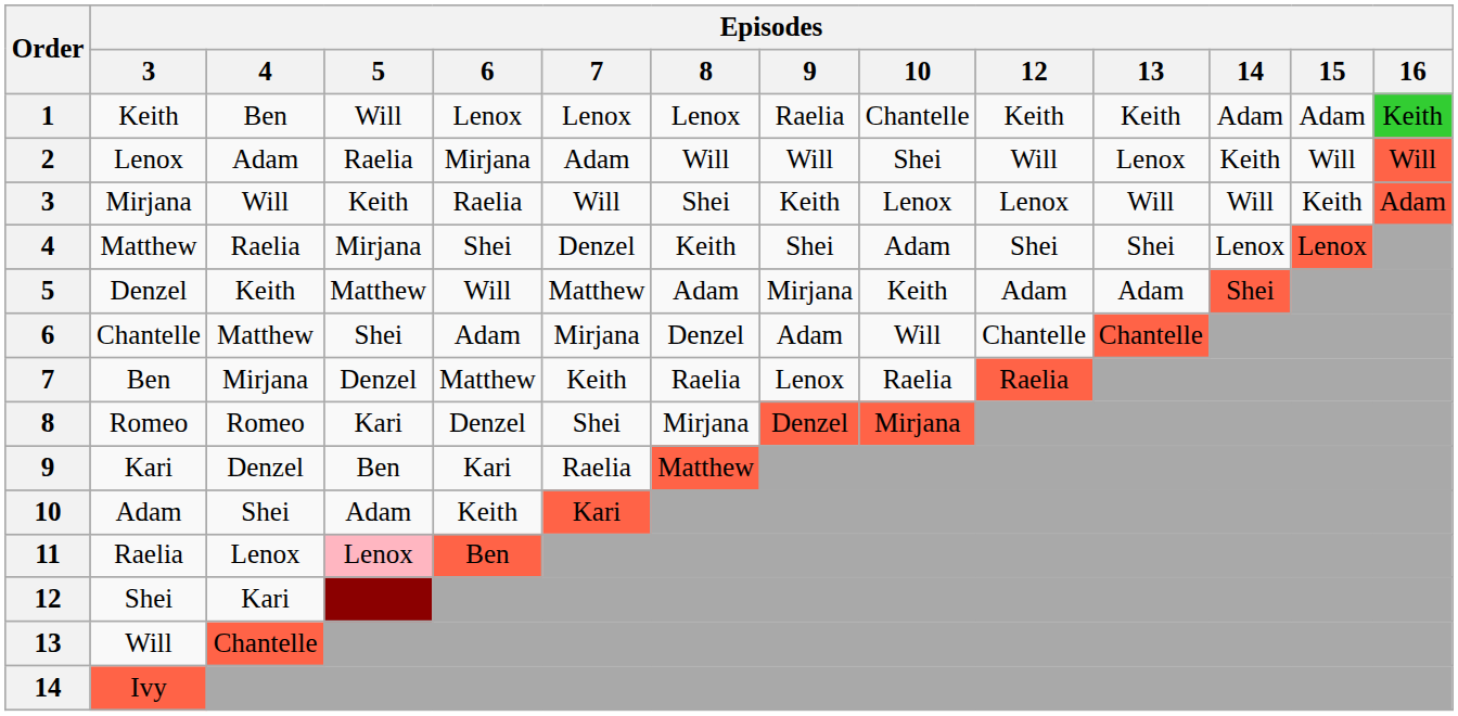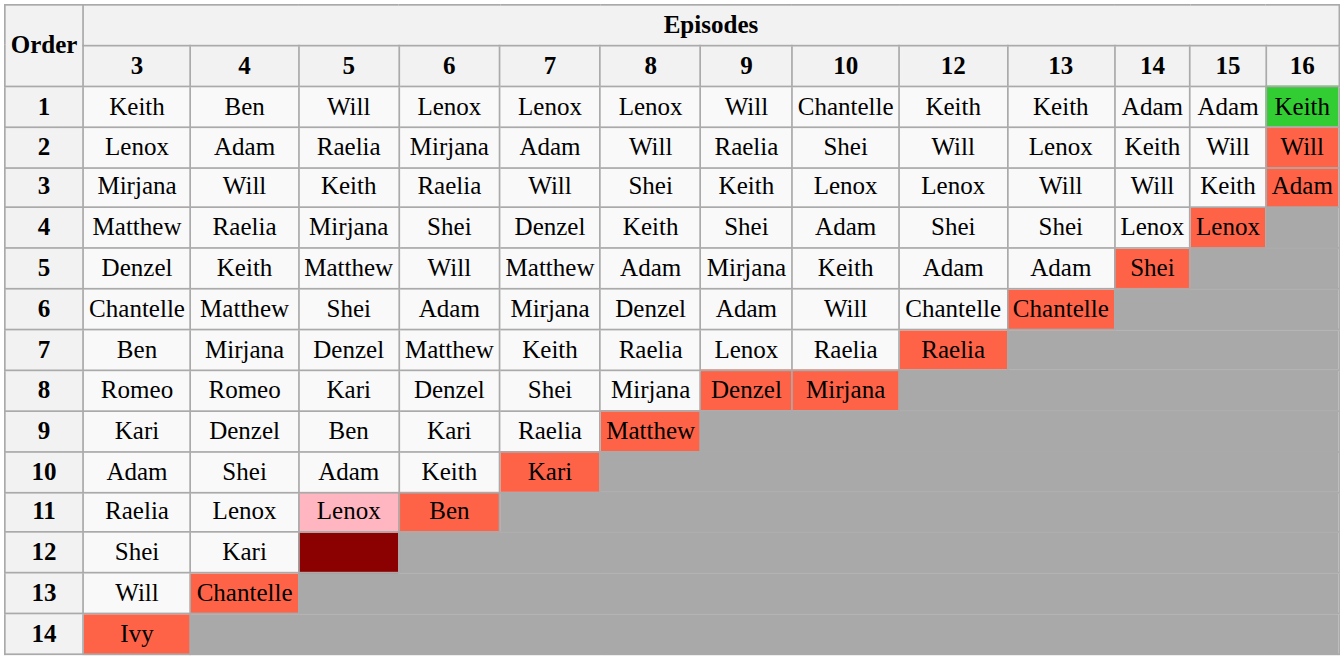 <table class="wikitable" style="text-align:center; font-size:92%">
 <tr>
 <th rowspan=2>Order</th>
 <th colspan="16">Episodes</th>
 </tr>
 <tr>
 <th>3</th>
 <th>4</th>
 <th>5</th>
 <th>6</th>
 <th>7</th>
 <th>8</th>
 <th>9</th>
 <th>10</th>
 <th>12</th>
 <th>13</th>
 <th>14</th>
 <th>15</th>
 <th>16</th>
 </tr>
 <tr>
 <th>1</th>
 <td>Keith</td>
 <td>Ben</td>
 <td>Will</td>
 <td>Lenox</td>
 <td>Lenox</td>
 <td>Lenox</td>
-<td>Raelia</td>
+<td>Will</td>
 <td>Chantelle</td>
 <td>Keith</td>
 <td>Keith</td>
 <td>Adam</td>
 <td>Adam</td>
 <td style="background:limegreen;">Keith</td>
 </tr>
 <tr>
 <th>2</th>
 <td>Lenox</td>
 <td>Adam</td>
 <td>Raelia</td>
 <td>Mirjana</td>
 <td>Adam</td>
 <td>Will</td>
-<td>Will</td>
+<td>Raelia</td>
 <td>Shei</td>
 <td>Will</td>
 <td>Lenox</td>
 <td>Keith</td>
 <td>Will</td>
 <td style="background:tomato;">Will</td>
 </tr>
 <tr>
 <th>3</th>
 <td>Mirjana</td>
 <td>Will</td>
 <td>Keith</td>
 <td>Raelia</td>
 <td>Will</td>
 <td>Shei</td>
 <td>Keith</td>
 <td>Lenox</td>
 <td>Lenox</td>
 <td>Will</td>
 <td>Will</td>
 <td>Keith</td>
 <td style="background:tomato;">Adam</td>
 </tr>
 <tr>
 <th>4</th>
 <td>Matthew</td>
 <td>Raelia</td>
 <td>Mirjana</td>
 <td>Shei</td>
 <td>Denzel</td>
 <td>Keith</td>
 <td>Shei</td>
 <td>Adam</td>
 <td>Shei</td>
 <td>Shei</td>
 <td>Lenox</td>
 <td style="background:tomato;">Lenox</td>
 <td style="background:darkgray;"></td>
 </tr>
 <tr>
 <th>5</th>
 <td>Denzel</td>
 <td>Keith</td>
 <td>Matthew</td>
 <td>Will</td>
 <td>Matthew</td>
 <td>Adam</td>
 <td>Mirjana</td>
 <td>Keith</td>
 <td>Adam</td>
 <td>Adam</td>
 <td style="background:tomato;">Shei</td>
 <td colspan="3" style="background:darkgray"></td>
 </tr>
 <tr>
 <th>6</th>
 <td>Chantelle</td>
 <td>Matthew</td>
 <td>Shei</td>
 <td>Adam</td>
 <td>Mirjana</td>
 <td>Denzel</td>
 <td>Adam</td>
 <td>Will</td>
 <td>Chantelle</td>
 <td style="background:tomato;">Chantelle</td>
 <td colspan="4" style="background:darkgray"></td>
 </tr>
 <tr>
 <th>7</th>
 <td>Ben</td>
 <td>Mirjana</td>
 <td>Denzel</td>
 <td>Matthew</td>
 <td>Keith</td>
 <td>Raelia</td>
 <td>Lenox</td>
 <td>Raelia</td>
 <td style="background:tomato;">Raelia</td>
 <td colspan="5" style="background:darkgray"></td>
 </tr>
 <tr>
 <th>8</th>
 <td>Romeo</td>
 <td>Romeo</td>
 <td>Kari</td>
 <td>Denzel</td>
 <td>Shei</td>
 <td>Mirjana</td>
 <td style="background:tomato;">Denzel</td>
 <td style="background:tomato;">Mirjana</td>
 <td colspan="6" style="background:darkgray"></td>
 </tr>
 <tr>
 <th>9</th>
 <td>Kari</td>
 <td>Denzel</td>
 <td>Ben</td>
 <td>Kari</td>
 <td>Raelia</td>
 <td style="background:tomato;">Matthew</td>
 <td colspan="10" style="background:darkgray"></td>
 </tr>
 <tr>
 <th>10</th>
 <td>Adam</td>
 <td>Shei</td>
 <td>Adam</td>
 <td>Keith</td>
 <td style="background:tomato;">Kari</td>
 <td colspan="11" style="background:darkgray"></td>
 </tr>
 <tr>
 <th>11</th>
 <td>Raelia</td>
 <td>Lenox</td>
 <td style="background:lightpink;">Lenox</td>
 <td style="background:tomato;">Ben</td>
 <td colspan="12" style="background:darkgray"></td>
 </tr>
 <tr>
 <th>12</th>
 <td>Shei</td>
 <td>Kari</td>
 <td bgcolor="darkred"></td>
 <td colspan="13" style="background:darkgray"></td>
 </tr>
 <tr>
 <th>13</th>
 <td>Will</td>
 <td style="background:tomato">Chantelle</td>
 <td colspan="14" style="background:darkgray"></td>
 </tr>
 <tr>
 <th>14</th>
 <td style="background:tomato">Ivy</td>
 <td colspan="15" style="background:darkgray"></td>
 </tr>
 </table>
